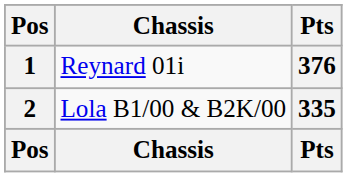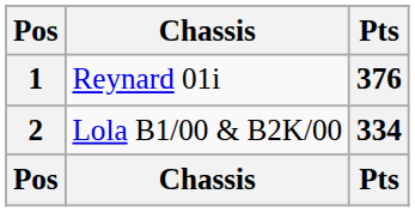 <table class="wikitable" style="font-size: 85%;; text-align:center;">
 <tr valign="top">
 <th valign="middle">Pos</th>
 <th valign="middle">Chassis</th>
 <th valign="middle">Pts</th>
 </tr>
 <tr>
 <th>1</th>
 <td align="left"> <a href='#'>Reynard</a> 01i</td>
 <th>376</th>
 </tr>
 <tr>
 <th>2</th>
 <td align="left"nowrap> <a href='#'>Lola</a> B1/00 & B2K/00</td>
-<th>335</th>
+<th>334</th>
 </tr>
 <tr>
 <th valign="middle">Pos</th>
 <th valign="middle">Chassis</th>
 <th valign="middle">Pts</th>
 </tr>
 </table>
